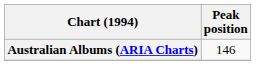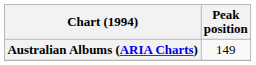 <table class="wikitable sortable plainrowheaders" style="text-align:center">
 <tr>
 <th scope="col">Chart (1994)</th>
 <th scope="col">Peak<br>position</th>
 </tr>
 <tr>
 <th scope="row">Australian Albums (<a href='#'>ARIA Charts</a>)</th>
-<td>146</td>
+<td>149</td>
 </tr>
 <tr>
 </tr>
 <tr>
 </tr>
 <tr>
 </tr>
 <tr>
 </tr>
 <tr>
 </tr>
 <tr>
 </tr>
 </table>
